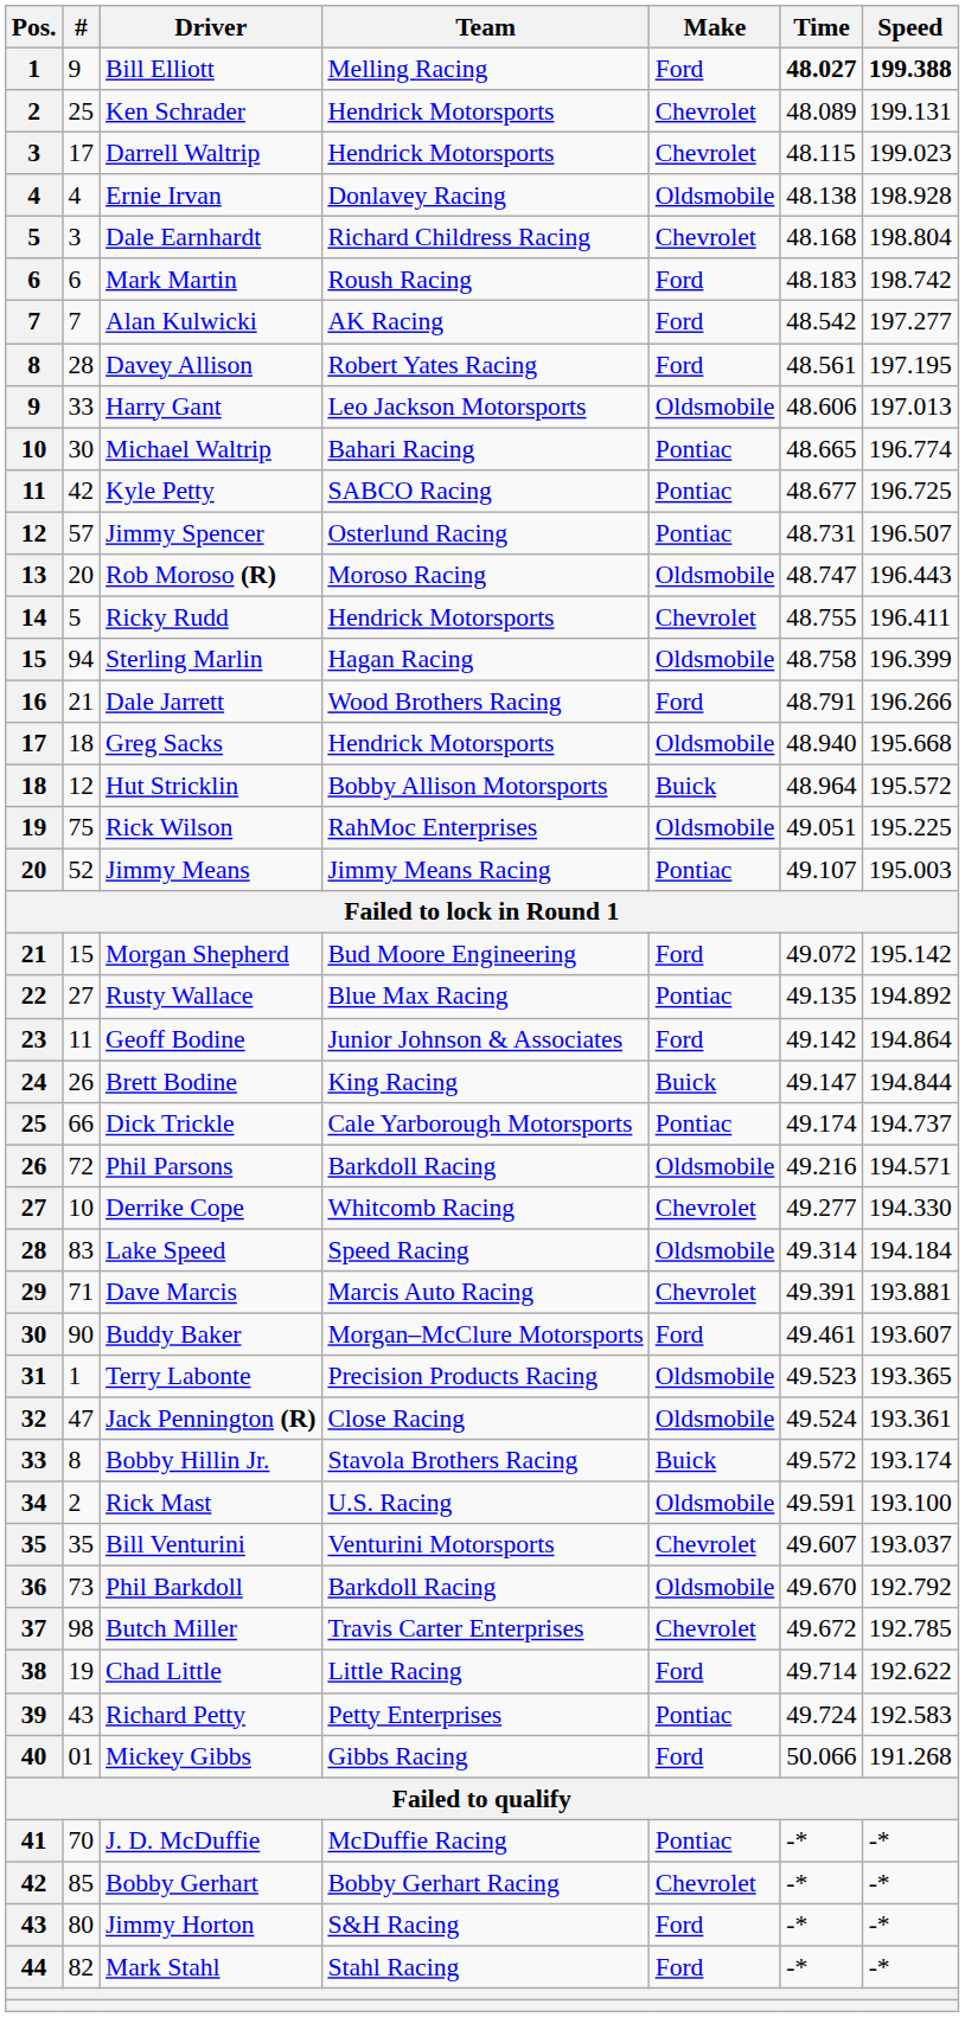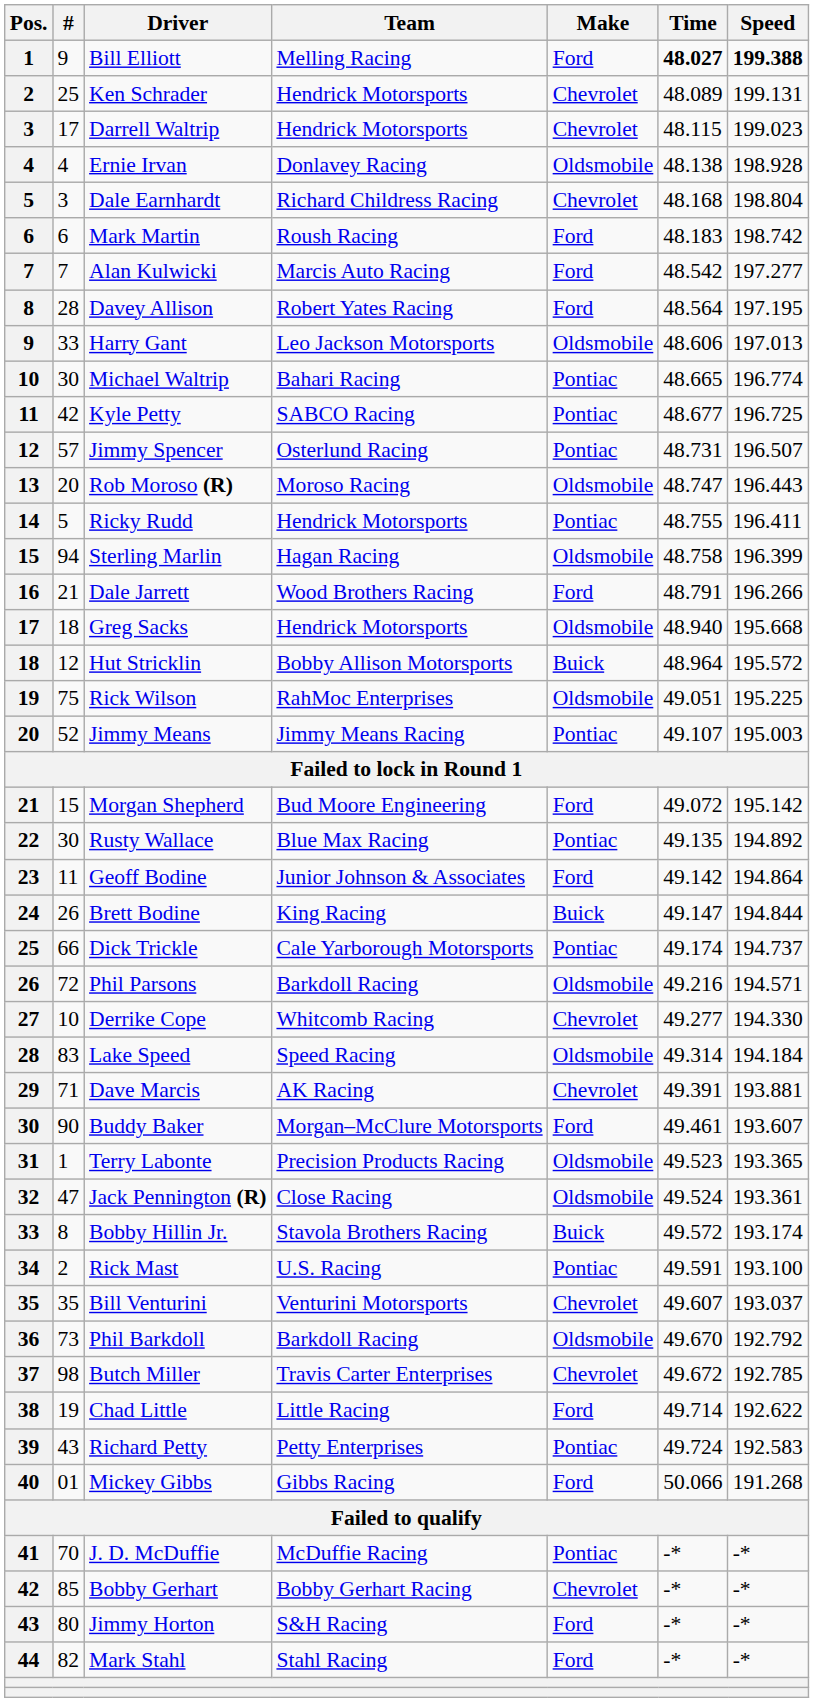 <table class="wikitable" style="font-size:95%">
 <tr>
 <th>Pos.</th>
 <th>#</th>
 <th>Driver</th>
 <th>Team</th>
 <th>Make</th>
 <th>Time</th>
 <th>Speed</th>
 </tr>
 <tr>
 <th>1</th>
 <td>9</td>
 <td><a href='#'>Bill Elliott</a></td>
 <td><a href='#'>Melling Racing</a></td>
 <td><a href='#'>Ford</a></td>
 <td><strong>48.027</strong></td>
 <td><strong>199.388</strong></td>
 </tr>
 <tr>
 <th>2</th>
 <td>25</td>
 <td><a href='#'>Ken Schrader</a></td>
 <td><a href='#'>Hendrick Motorsports</a></td>
 <td><a href='#'>Chevrolet</a></td>
 <td>48.089</td>
 <td>199.131</td>
 </tr>
 <tr>
 <th>3</th>
 <td>17</td>
 <td><a href='#'>Darrell Waltrip</a></td>
 <td><a href='#'>Hendrick Motorsports</a></td>
 <td><a href='#'>Chevrolet</a></td>
 <td>48.115</td>
 <td>199.023</td>
 </tr>
 <tr>
 <th>4</th>
 <td>4</td>
 <td><a href='#'>Ernie Irvan</a></td>
 <td><a href='#'>Donlavey Racing</a></td>
 <td><a href='#'>Oldsmobile</a></td>
 <td>48.138</td>
 <td>198.928</td>
 </tr>
 <tr>
 <th>5</th>
 <td>3</td>
 <td><a href='#'>Dale Earnhardt</a></td>
 <td><a href='#'>Richard Childress Racing</a></td>
 <td><a href='#'>Chevrolet</a></td>
 <td>48.168</td>
 <td>198.804</td>
 </tr>
 <tr>
 <th>6</th>
 <td>6</td>
 <td><a href='#'>Mark Martin</a></td>
 <td><a href='#'>Roush Racing</a></td>
 <td><a href='#'>Ford</a></td>
 <td>48.183</td>
 <td>198.742</td>
 </tr>
 <tr>
 <th>7</th>
 <td>7</td>
 <td><a href='#'>Alan Kulwicki</a></td>
-<td><a href='#'>AK Racing</a></td>
+<td><a href='#'>Marcis Auto Racing</a></td>
 <td><a href='#'>Ford</a></td>
 <td>48.542</td>
 <td>197.277</td>
 </tr>
 <tr>
 <th>8</th>
 <td>28</td>
 <td><a href='#'>Davey Allison</a></td>
 <td><a href='#'>Robert Yates Racing</a></td>
 <td><a href='#'>Ford</a></td>
-<td>48.561</td>
+<td>48.564</td>
 <td>197.195</td>
 </tr>
 <tr>
 <th>9</th>
 <td>33</td>
 <td><a href='#'>Harry Gant</a></td>
 <td><a href='#'>Leo Jackson Motorsports</a></td>
 <td><a href='#'>Oldsmobile</a></td>
 <td>48.606</td>
 <td>197.013</td>
 </tr>
 <tr>
 <th>10</th>
 <td>30</td>
 <td><a href='#'>Michael Waltrip</a></td>
 <td><a href='#'>Bahari Racing</a></td>
 <td><a href='#'>Pontiac</a></td>
 <td>48.665</td>
 <td>196.774</td>
 </tr>
 <tr>
 <th>11</th>
 <td>42</td>
 <td><a href='#'>Kyle Petty</a></td>
 <td><a href='#'>SABCO Racing</a></td>
 <td><a href='#'>Pontiac</a></td>
 <td>48.677</td>
 <td>196.725</td>
 </tr>
 <tr>
 <th>12</th>
 <td>57</td>
 <td><a href='#'>Jimmy Spencer</a></td>
 <td><a href='#'>Osterlund Racing</a></td>
 <td><a href='#'>Pontiac</a></td>
 <td>48.731</td>
 <td>196.507</td>
 </tr>
 <tr>
 <th>13</th>
 <td>20</td>
 <td><a href='#'>Rob Moroso</a> <strong>(R)</strong></td>
 <td><a href='#'>Moroso Racing</a></td>
 <td><a href='#'>Oldsmobile</a></td>
 <td>48.747</td>
 <td>196.443</td>
 </tr>
 <tr>
 <th>14</th>
 <td>5</td>
 <td><a href='#'>Ricky Rudd</a></td>
 <td><a href='#'>Hendrick Motorsports</a></td>
-<td><a href='#'>Chevrolet</a></td>
+<td><a href='#'>Pontiac</a></td>
 <td>48.755</td>
 <td>196.411</td>
 </tr>
 <tr>
 <th>15</th>
 <td>94</td>
 <td><a href='#'>Sterling Marlin</a></td>
 <td><a href='#'>Hagan Racing</a></td>
 <td><a href='#'>Oldsmobile</a></td>
 <td>48.758</td>
 <td>196.399</td>
 </tr>
 <tr>
 <th>16</th>
 <td>21</td>
 <td><a href='#'>Dale Jarrett</a></td>
 <td><a href='#'>Wood Brothers Racing</a></td>
 <td><a href='#'>Ford</a></td>
 <td>48.791</td>
 <td>196.266</td>
 </tr>
 <tr>
 <th>17</th>
 <td>18</td>
 <td><a href='#'>Greg Sacks</a></td>
 <td><a href='#'>Hendrick Motorsports</a></td>
 <td><a href='#'>Oldsmobile</a></td>
 <td>48.940</td>
 <td>195.668</td>
 </tr>
 <tr>
 <th>18</th>
 <td>12</td>
 <td><a href='#'>Hut Stricklin</a></td>
 <td><a href='#'>Bobby Allison Motorsports</a></td>
 <td><a href='#'>Buick</a></td>
 <td>48.964</td>
 <td>195.572</td>
 </tr>
 <tr>
 <th>19</th>
 <td>75</td>
 <td><a href='#'>Rick Wilson</a></td>
 <td><a href='#'>RahMoc Enterprises</a></td>
 <td><a href='#'>Oldsmobile</a></td>
 <td>49.051</td>
 <td>195.225</td>
 </tr>
 <tr>
 <th>20</th>
 <td>52</td>
 <td><a href='#'>Jimmy Means</a></td>
 <td><a href='#'>Jimmy Means Racing</a></td>
 <td><a href='#'>Pontiac</a></td>
 <td>49.107</td>
 <td>195.003</td>
 </tr>
 <tr>
 <th colspan="7">Failed to lock in Round 1</th>
 </tr>
 <tr>
 <th>21</th>
 <td>15</td>
 <td><a href='#'>Morgan Shepherd</a></td>
 <td><a href='#'>Bud Moore Engineering</a></td>
 <td><a href='#'>Ford</a></td>
 <td>49.072</td>
 <td>195.142</td>
 </tr>
 <tr>
 <th>22</th>
-<td>27</td>
+<td>30</td>
 <td><a href='#'>Rusty Wallace</a></td>
 <td><a href='#'>Blue Max Racing</a></td>
 <td><a href='#'>Pontiac</a></td>
 <td>49.135</td>
 <td>194.892</td>
 </tr>
 <tr>
 <th>23</th>
 <td>11</td>
 <td><a href='#'>Geoff Bodine</a></td>
 <td><a href='#'>Junior Johnson & Associates</a></td>
 <td><a href='#'>Ford</a></td>
 <td>49.142</td>
 <td>194.864</td>
 </tr>
 <tr>
 <th>24</th>
 <td>26</td>
 <td><a href='#'>Brett Bodine</a></td>
 <td><a href='#'>King Racing</a></td>
 <td><a href='#'>Buick</a></td>
 <td>49.147</td>
 <td>194.844</td>
 </tr>
 <tr>
 <th>25</th>
 <td>66</td>
 <td><a href='#'>Dick Trickle</a></td>
 <td><a href='#'>Cale Yarborough Motorsports</a></td>
 <td><a href='#'>Pontiac</a></td>
 <td>49.174</td>
 <td>194.737</td>
 </tr>
 <tr>
 <th>26</th>
 <td>72</td>
 <td><a href='#'>Phil Parsons</a></td>
 <td><a href='#'>Barkdoll Racing</a></td>
 <td><a href='#'>Oldsmobile</a></td>
 <td>49.216</td>
 <td>194.571</td>
 </tr>
 <tr>
 <th>27</th>
 <td>10</td>
 <td><a href='#'>Derrike Cope</a></td>
 <td><a href='#'>Whitcomb Racing</a></td>
 <td><a href='#'>Chevrolet</a></td>
 <td>49.277</td>
 <td>194.330</td>
 </tr>
 <tr>
 <th>28</th>
 <td>83</td>
 <td><a href='#'>Lake Speed</a></td>
 <td><a href='#'>Speed Racing</a></td>
 <td><a href='#'>Oldsmobile</a></td>
 <td>49.314</td>
 <td>194.184</td>
 </tr>
 <tr>
 <th>29</th>
 <td>71</td>
 <td><a href='#'>Dave Marcis</a></td>
-<td><a href='#'>Marcis Auto Racing</a></td>
+<td><a href='#'>AK Racing</a></td>
 <td><a href='#'>Chevrolet</a></td>
 <td>49.391</td>
 <td>193.881</td>
 </tr>
 <tr>
 <th>30</th>
 <td>90</td>
 <td><a href='#'>Buddy Baker</a></td>
 <td><a href='#'>Morgan–McClure Motorsports</a></td>
 <td><a href='#'>Ford</a></td>
 <td>49.461</td>
 <td>193.607</td>
 </tr>
 <tr>
 <th>31</th>
 <td>1</td>
 <td><a href='#'>Terry Labonte</a></td>
 <td><a href='#'>Precision Products Racing</a></td>
 <td><a href='#'>Oldsmobile</a></td>
 <td>49.523</td>
 <td>193.365</td>
 </tr>
 <tr>
 <th>32</th>
 <td>47</td>
 <td><a href='#'>Jack Pennington</a> <strong>(R)</strong></td>
 <td><a href='#'>Close Racing</a></td>
 <td><a href='#'>Oldsmobile</a></td>
 <td>49.524</td>
 <td>193.361</td>
 </tr>
 <tr>
 <th>33</th>
 <td>8</td>
 <td><a href='#'>Bobby Hillin Jr.</a></td>
 <td><a href='#'>Stavola Brothers Racing</a></td>
 <td><a href='#'>Buick</a></td>
 <td>49.572</td>
 <td>193.174</td>
 </tr>
 <tr>
 <th>34</th>
 <td>2</td>
 <td><a href='#'>Rick Mast</a></td>
 <td><a href='#'>U.S. Racing</a></td>
-<td><a href='#'>Oldsmobile</a></td>
+<td><a href='#'>Pontiac</a></td>
 <td>49.591</td>
 <td>193.100</td>
 </tr>
 <tr>
 <th>35</th>
 <td>35</td>
 <td><a href='#'>Bill Venturini</a></td>
 <td><a href='#'>Venturini Motorsports</a></td>
 <td><a href='#'>Chevrolet</a></td>
 <td>49.607</td>
 <td>193.037</td>
 </tr>
 <tr>
 <th>36</th>
 <td>73</td>
 <td><a href='#'>Phil Barkdoll</a></td>
 <td><a href='#'>Barkdoll Racing</a></td>
 <td><a href='#'>Oldsmobile</a></td>
 <td>49.670</td>
 <td>192.792</td>
 </tr>
 <tr>
 <th>37</th>
 <td>98</td>
 <td><a href='#'>Butch Miller</a></td>
 <td><a href='#'>Travis Carter Enterprises</a></td>
 <td><a href='#'>Chevrolet</a></td>
 <td>49.672</td>
 <td>192.785</td>
 </tr>
 <tr>
 <th>38</th>
 <td>19</td>
 <td><a href='#'>Chad Little</a></td>
 <td><a href='#'>Little Racing</a></td>
 <td><a href='#'>Ford</a></td>
 <td>49.714</td>
 <td>192.622</td>
 </tr>
 <tr>
 <th>39</th>
 <td>43</td>
 <td><a href='#'>Richard Petty</a></td>
 <td><a href='#'>Petty Enterprises</a></td>
 <td><a href='#'>Pontiac</a></td>
 <td>49.724</td>
 <td>192.583</td>
 </tr>
 <tr>
 <th>40</th>
 <td>01</td>
 <td><a href='#'>Mickey Gibbs</a></td>
 <td><a href='#'>Gibbs Racing</a></td>
 <td><a href='#'>Ford</a></td>
 <td>50.066</td>
 <td>191.268</td>
 </tr>
 <tr>
 <th colspan="7">Failed to qualify</th>
 </tr>
 <tr>
 <th>41</th>
 <td>70</td>
 <td><a href='#'>J. D. McDuffie</a></td>
 <td><a href='#'>McDuffie Racing</a></td>
 <td><a href='#'>Pontiac</a></td>
 <td>-*</td>
 <td>-*</td>
 </tr>
 <tr>
 <th>42</th>
 <td>85</td>
 <td><a href='#'>Bobby Gerhart</a></td>
 <td><a href='#'>Bobby Gerhart Racing</a></td>
 <td><a href='#'>Chevrolet</a></td>
 <td>-*</td>
 <td>-*</td>
 </tr>
 <tr>
 <th>43</th>
 <td>80</td>
 <td><a href='#'>Jimmy Horton</a></td>
 <td><a href='#'>S&H Racing</a></td>
 <td><a href='#'>Ford</a></td>
 <td>-*</td>
 <td>-*</td>
 </tr>
 <tr>
 <th>44</th>
 <td>82</td>
 <td><a href='#'>Mark Stahl</a></td>
 <td><a href='#'>Stahl Racing</a></td>
 <td><a href='#'>Ford</a></td>
 <td>-*</td>
 <td>-*</td>
 </tr>
 <tr>
 <th colspan="7"></th>
 </tr>
 <tr>
 <th colspan="7"></th>
 </tr>
 </table>
